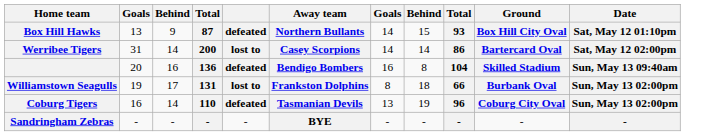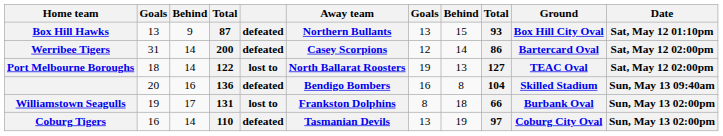 <table class="wikitable">
 <tr>
 <th align=center>Home team</th>
 <th align=center>Goals</th>
 <th align=center>Behind</th>
 <th align=center>Total</th>
 <th align=center></th>
 <th align=center>Away team</th>
 <th align=center>Goals</th>
 <th align=center>Behind</th>
 <th align=center>Total</th>
 <th align=center>Ground</th>
 <th align=center>Date</th>
 </tr>
 <tr>
 <th align=center><a href='#'>Box Hill Hawks</a></th>
 <td align=center>13</td>
 <td align=center>9</td>
 <th align=center>87</th>
 <th align=center>defeated</th>
 <th align=center><a href='#'>Northern Bullants</a></th>
-<td align=center>14</td>
+<td align=center>13</td>
 <td align=center>15</td>
 <th align=center>93</th>
 <th align=center><a href='#'>Box Hill City Oval</a></th>
 <th align=center>Sat, May 12 01:10pm</th>
 </tr>
 <tr>
 <th align=center><a href='#'>Werribee Tigers</a></th>
 <td align=center>31</td>
 <td align=center>14</td>
 <th align=center>200</th>
-<th align=center>lost to</th>
+<th align=center>defeated</th>
 <th align=center><a href='#'>Casey Scorpions</a></th>
-<td align=center>14</td>
+<td align=center>12</td>
 <td align=center>14</td>
 <th align=center>86</th>
 <th align=center><a href='#'>Bartercard Oval</a></th>
+<th align=center>Sat, May 12 02:00pm</th>
+</tr>
+<tr>
+<th align=center><a href='#'>Port Melbourne Boroughs</a></th>
+<td align=center>18</td>
+<td align=center>14</td>
+<th align=center>122</th>
+<th align=center>lost to</th>
+<th align=center><a href='#'>North Ballarat Roosters</a></th>
+<td align=center>19</td>
+<td align=center>13</td>
+<th align=center>127</th>
+<th align=center><a href='#'>TEAC Oval</a></th>
 <th align=center>Sat, May 12 02:00pm</th>
 </tr>
 <tr>
 <th align=center></th>
 <td align=center>20</td>
 <td align=center>16</td>
 <th align=center>136</th>
 <th align=center>defeated</th>
 <th align=center><a href='#'>Bendigo Bombers</a></th>
 <td align=center>16</td>
 <td align=center>8</td>
 <th align=center>104</th>
 <th align=center><a href='#'>Skilled Stadium</a></th>
 <th align=center>Sun, May 13 09:40am</th>
 </tr>
 <tr>
 <th align=center><a href='#'>Williamstown Seagulls</a></th>
 <td align=center>19</td>
 <td align=center>17</td>
 <th align=center>131</th>
 <th align=center>lost to</th>
 <th align=center><a href='#'>Frankston Dolphins</a></th>
 <td align=center>8</td>
 <td align=center>18</td>
 <th align=center>66</th>
 <th align=center><a href='#'>Burbank Oval</a></th>
 <th align=center>Sun, May 13 02:00pm</th>
 </tr>
 <tr>
 <th align=center><a href='#'>Coburg Tigers</a></th>
 <td align=center>16</td>
 <td align=center>14</td>
 <th align=center>110</th>
 <th align=center>defeated</th>
 <th align=center><a href='#'>Tasmanian Devils</a></th>
 <td align=center>13</td>
 <td align=center>19</td>
-<th align=center>96</th>
+<th align=center>97</th>
 <th align=center><a href='#'>Coburg City Oval</a></th>
 <th align=center>Sun, May 13 02:00pm</th>
 </tr>
-<tr>
-<th align=center><a href='#'>Sandringham Zebras</a></th>
-<td align=center>-</td>
-<td align=center>-</td>
-<th align=center>-</th>
-<td align=center>-</td>
-<th align=center>BYE</th>
-<td align=center>-</td>
-<td align=center>-</td>
-<th align=center>-</th>
-<td align=center>-</td>
-<th align=center>-</th>
-</tr>
 </table>
